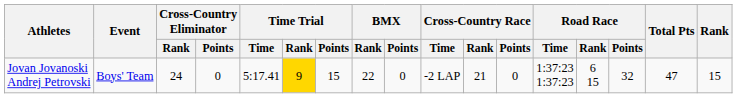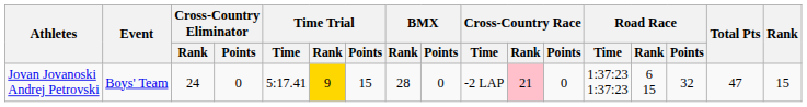 <table class="wikitable" style="font-size:90%;">
 <tr>
 <th rowspan=2>Athletes</th>
 <th rowspan=2>Event</th>
 <th colspan=2>Cross-Country<br>Eliminator</th>
 <th colspan=3>Time Trial</th>
 <th colspan=2>BMX</th>
 <th colspan=3>Cross-Country Race</th>
 <th colspan=3>Road Race</th>
 <th rowspan=2>Total Pts</th>
 <th rowspan=2>Rank</th>
 </tr>
 <tr style="font-size:95%">
 <th>Rank</th>
 <th>Points</th>
 <th>Time</th>
 <th>Rank</th>
 <th>Points</th>
 <th>Rank</th>
 <th>Points</th>
 <th>Time</th>
 <th>Rank</th>
 <th>Points</th>
 <th>Time</th>
 <th>Rank</th>
 <th>Points</th>
 </tr>
 <tr align=center>
 <td align=left><a href='#'>Jovan Jovanoski</a><br><a href='#'>Andrej Petrovski</a></td>
 <td align=left><a href='#'>Boys' Team</a></td>
 <td>24</td>
 <td>0</td>
 <td>5:17.41</td>
 <td style="background: gold;">9</td>
 <td>15</td>
-<td>22</td>
+<td>28</td>
 <td>0</td>
 <td>-2 LAP</td>
-<td>21</td>
+<td style="background: pink;">21</td>
 <td>0</td>
 <td>1:37:23<br>1:37:23</td>
 <td>6<br>15</td>
 <td>32</td>
 <td>47</td>
 <td>15</td>
 </tr>
 </table>
